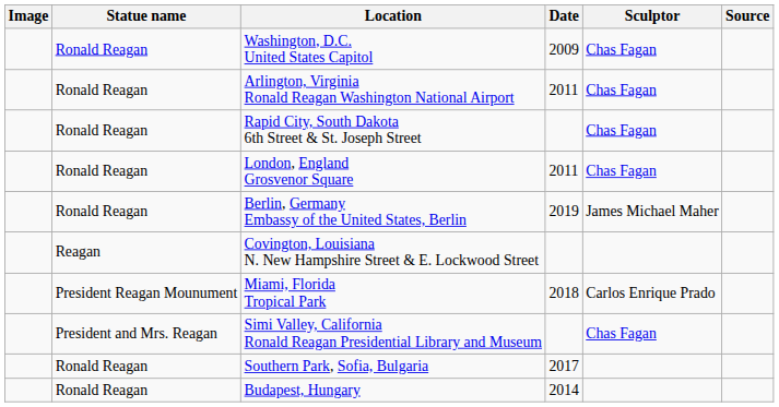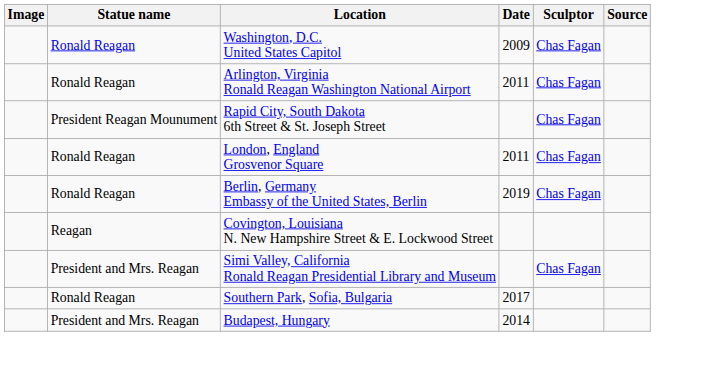 <table class="wikitable sortable">
 <tr>
 <th scope="col" class="unsortable">Image</th>
 <th scope="col">Statue name</th>
 <th scope="col">Location</th>
 <th scope="col">Date</th>
 <th scope="col">Sculptor</th>
 <th scope="col" class="unsortable">Source</th>
 </tr>
 <tr>
 <td></td>
 <td><a href='#'>Ronald Reagan</a></td>
 <td><a href='#'>Washington, D.C.</a><br><a href='#'>United States Capitol</a></td>
 <td>2009</td>
 <td><a href='#'>Chas Fagan</a></td>
 <td></td>
 </tr>
 <tr>
 <td></td>
 <td>Ronald Reagan</td>
 <td><a href='#'>Arlington, Virginia</a><br><a href='#'>Ronald Reagan Washington National Airport</a></td>
 <td>2011</td>
 <td><a href='#'>Chas Fagan</a></td>
 <td></td>
 </tr>
 <tr>
 <td></td>
-<td>Ronald Reagan</td>
+<td>President Reagan Mounument</td>
 <td><a href='#'>Rapid City, South Dakota</a><br>6th Street & St. Joseph Street</td>
 <td></td>
 <td><a href='#'>Chas Fagan</a></td>
 <td></td>
 </tr>
 <tr>
 <td></td>
 <td>Ronald Reagan</td>
 <td><a href='#'>London</a>, <a href='#'>England</a><br><a href='#'>Grosvenor Square</a></td>
 <td>2011</td>
 <td><a href='#'>Chas Fagan</a></td>
 <td></td>
 </tr>
 <tr>
 <td></td>
 <td>Ronald Reagan</td>
 <td><a href='#'>Berlin</a>, <a href='#'>Germany</a><br><a href='#'>Embassy of the United States, Berlin</a></td>
 <td>2019</td>
-<td>James Michael Maher</td>
+<td><a href='#'>Chas Fagan</a></td>
 <td></td>
 </tr>
 <tr>
 <td></td>
 <td>Reagan</td>
 <td><a href='#'>Covington, Louisiana</a><br>N. New Hampshire Street & E. Lockwood Street</td>
 <td></td>
 <td></td>
-<td></td>
-</tr>
-<tr>
-<td></td>
-<td>President Reagan Mounument</td>
-<td><a href='#'>Miami, Florida</a><br><a href='#'>Tropical Park</a></td>
-<td>2018</td>
-<td>Carlos Enrique Prado</td>
 <td></td>
 </tr>
 <tr>
 <td></td>
 <td>President and Mrs. Reagan</td>
 <td><a href='#'>Simi Valley, California</a><br><a href='#'>Ronald Reagan Presidential Library and Museum</a></td>
 <td></td>
 <td><a href='#'>Chas Fagan</a></td>
 <td></td>
 </tr>
 <tr>
 <td></td>
 <td>Ronald Reagan</td>
 <td><a href='#'>Southern Park</a>, <a href='#'>Sofia, Bulgaria</a></td>
 <td>2017</td>
 <td></td>
 <td></td>
 </tr>
 <tr>
 <td></td>
-<td>Ronald Reagan</td>
+<td>President and Mrs. Reagan</td>
 <td><a href='#'>Budapest, Hungary</a></td>
 <td>2014</td>
 <td></td>
 <td></td>
 </tr>
 </table>
